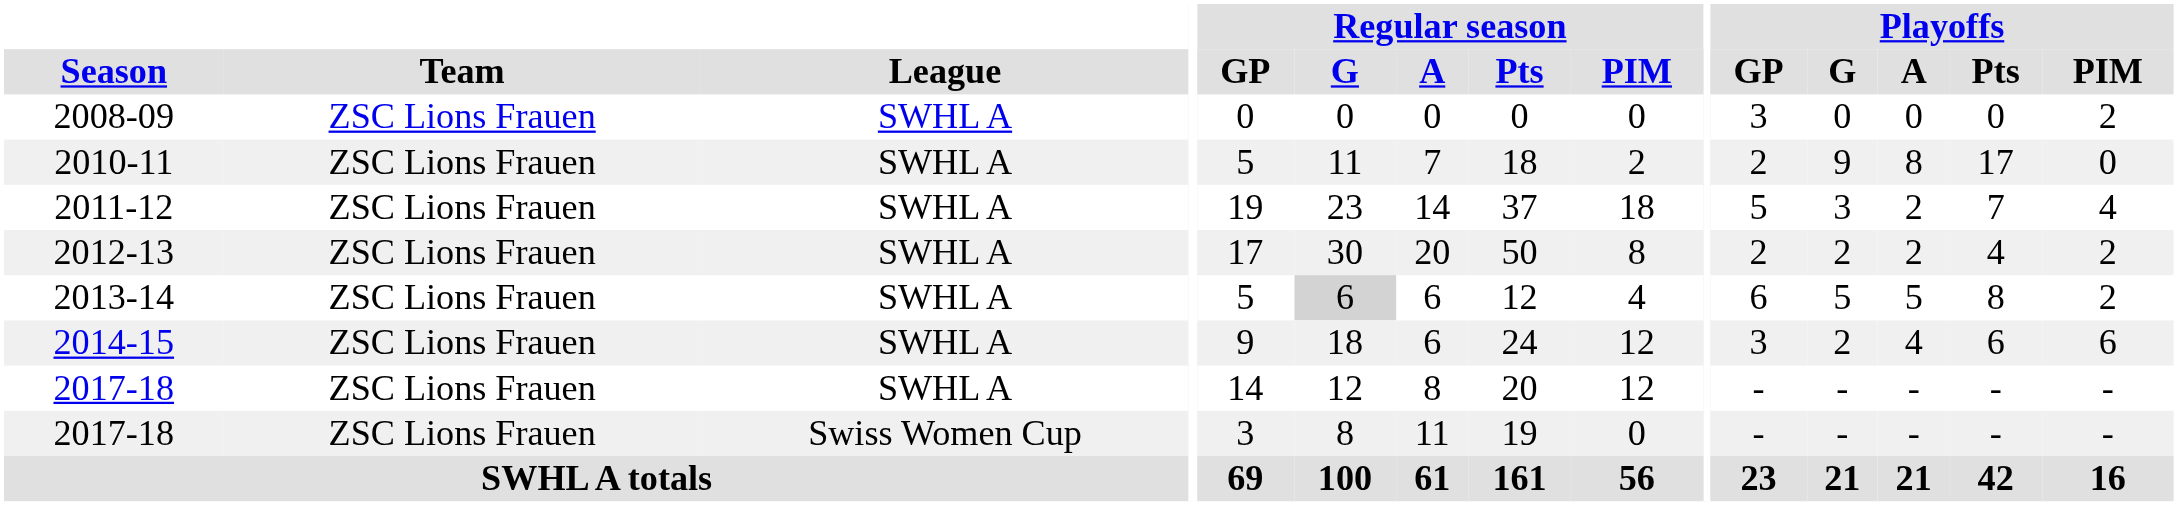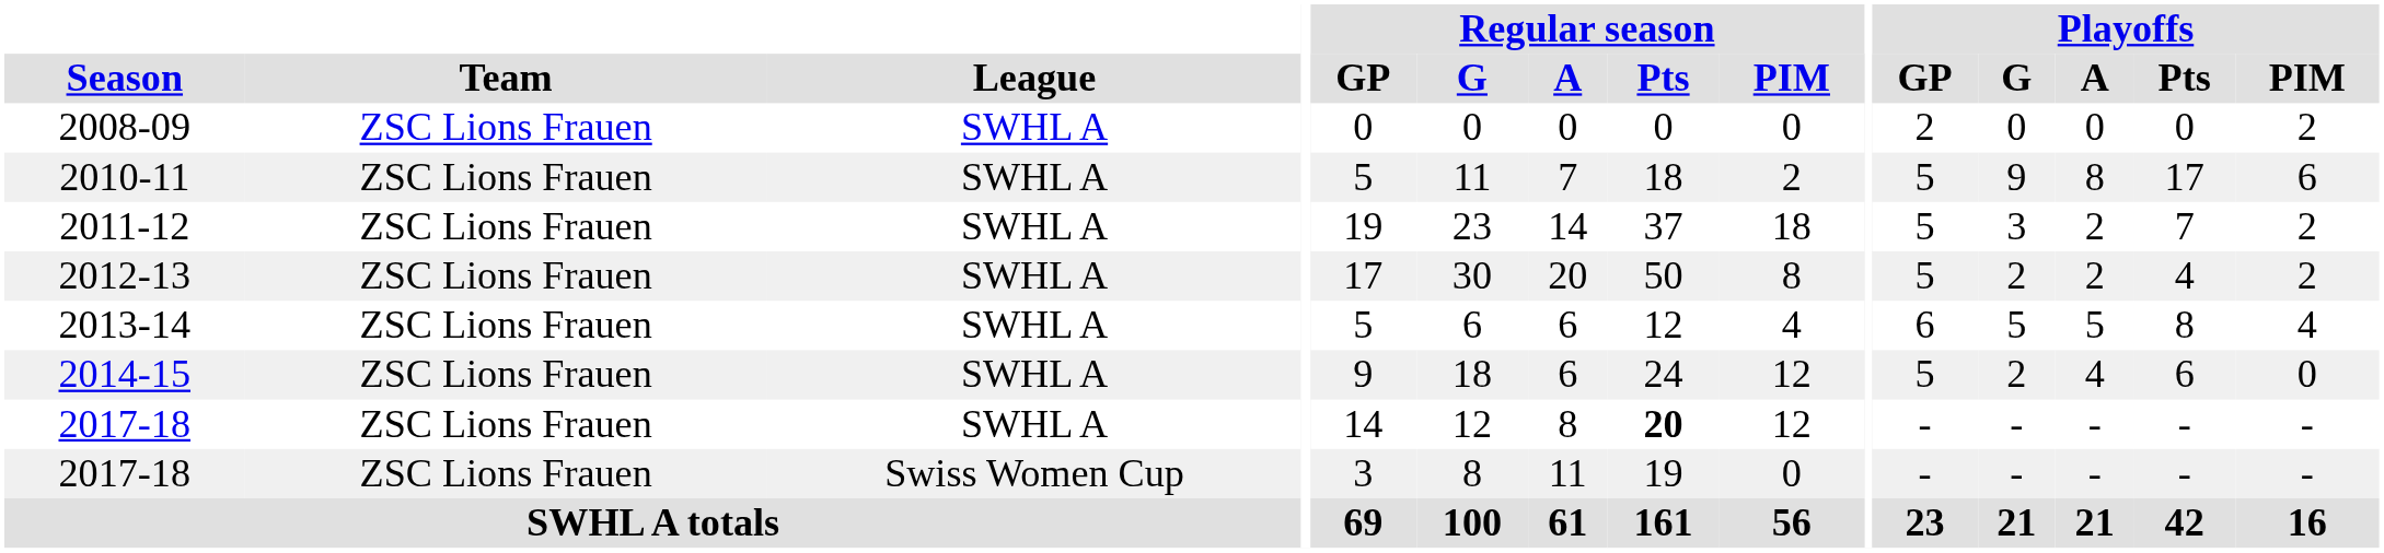 <table border="0" cellpadding="1" cellspacing="0" style="text-align:center; width:60em">
 <tr bgcolor="#e0e0e0">
 <th colspan="3" bgcolor="#ffffff"></th>
 <th rowspan="99" bgcolor="#ffffff"></th>
 <th colspan="5"><a href='#'>Regular season</a></th>
 <th rowspan="99" bgcolor="#ffffff"></th>
 <th colspan="5"><a href='#'>Playoffs</a></th>
 </tr>
 <tr bgcolor="#e0e0e0">
 <th><a href='#'>Season</a></th>
 <th>Team</th>
 <th>League</th>
 <th>GP</th>
 <th><a href='#'>G</a></th>
 <th><a href='#'>A</a></th>
 <th><a href='#'>Pts</a></th>
 <th><a href='#'>PIM</a></th>
 <th>GP</th>
 <th>G</th>
 <th>A</th>
 <th>Pts</th>
 <th>PIM</th>
 </tr>
 <tr>
 <td>2008-09</td>
 <td><a href='#'>ZSC Lions Frauen</a></td>
 <td><a href='#'>SWHL A</a></td>
 <td>0</td>
 <td>0</td>
 <td>0</td>
 <td>0</td>
 <td>0</td>
-<td>3</td>
+<td>2</td>
 <td>0</td>
 <td>0</td>
 <td>0</td>
 <td>2</td>
 </tr>
 <tr bgcolor="#f0f0f0">
 <td>2010-11</td>
 <td>ZSC Lions Frauen</td>
 <td>SWHL A</td>
 <td>5</td>
 <td>11</td>
 <td>7</td>
 <td>18</td>
 <td>2</td>
-<td>2</td>
+<td>5</td>
 <td>9</td>
 <td>8</td>
 <td>17</td>
-<td>0</td>
+<td>6</td>
 </tr>
 <tr>
 <td>2011-12</td>
 <td>ZSC Lions Frauen</td>
 <td>SWHL A</td>
 <td>19</td>
 <td>23</td>
 <td>14</td>
 <td>37</td>
 <td>18</td>
 <td>5</td>
 <td>3</td>
 <td>2</td>
 <td>7</td>
-<td>4</td>
+<td>2</td>
 </tr>
 <tr bgcolor="#f0f0f0">
 <td>2012-13</td>
 <td>ZSC Lions Frauen</td>
 <td>SWHL A</td>
 <td>17</td>
 <td>30</td>
 <td>20</td>
 <td>50</td>
 <td>8</td>
-<td>2</td>
+<td>5</td>
 <td>2</td>
 <td>2</td>
 <td>4</td>
 <td>2</td>
 </tr>
 <tr>
 <td>2013-14</td>
 <td>ZSC Lions Frauen</td>
 <td>SWHL A</td>
 <td>5</td>
-<td style="background: lightgrey;">6</td>
+<td>6</td>
 <td>6</td>
 <td>12</td>
 <td>4</td>
 <td>6</td>
 <td>5</td>
 <td>5</td>
 <td>8</td>
-<td>2</td>
+<td>4</td>
 </tr>
 <tr bgcolor="#f0f0f0">
 <td><a href='#'>2014-15</a></td>
 <td>ZSC Lions Frauen</td>
 <td>SWHL A</td>
 <td>9</td>
 <td>18</td>
 <td>6</td>
 <td>24</td>
 <td>12</td>
-<td>3</td>
+<td>5</td>
 <td>2</td>
 <td>4</td>
 <td>6</td>
-<td>6</td>
+<td>0</td>
 </tr>
 <tr>
 <td><a href='#'>2017-18</a></td>
 <td>ZSC Lions Frauen</td>
 <td>SWHL A</td>
 <td>14</td>
 <td>12</td>
 <td>8</td>
-<td>20</td>
+<td><strong>20</strong></td>
 <td>12</td>
 <td>-</td>
 <td>-</td>
 <td>-</td>
 <td>-</td>
 <td>-</td>
 </tr>
 <tr bgcolor="#f0f0f0">
 <td>2017-18</td>
 <td>ZSC Lions Frauen</td>
 <td>Swiss Women Cup</td>
 <td>3</td>
 <td>8</td>
 <td>11</td>
 <td>19</td>
 <td>0</td>
 <td>-</td>
 <td>-</td>
 <td>-</td>
 <td>-</td>
 <td>-</td>
 </tr>
 <tr bgcolor="#e0e0e0">
 <th colspan="3">SWHL A totals</th>
 <th>69</th>
 <th>100</th>
 <th>61</th>
 <th>161</th>
 <th>56</th>
 <th>23</th>
 <th>21</th>
 <th>21</th>
 <th>42</th>
 <th>16</th>
 </tr>
 </table>
